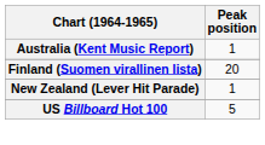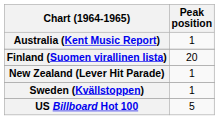 <table class="wikitable sortable plainrowheaders" style="text-align:center">
 <tr>
 <th>Chart (1964-1965)</th>
 <th>Peak<br>position</th>
 </tr>
 <tr>
 <th scope="row">Australia (<a href='#'>Kent Music Report</a>)</th>
 <td>1</td>
 </tr>
 <tr>
 </tr>
 <tr>
 <th scope="row">Finland (<a href='#'>Suomen virallinen lista</a>)</th>
 <td>20</td>
 </tr>
 <tr>
 </tr>
 <tr>
 </tr>
 <tr>
 </tr>
 <tr>
 <th scope="row">New Zealand (Lever Hit Parade)</th>
 <td>1</td>
 </tr>
 <tr>
 </tr>
 <tr>
+<th scope="row">Sweden (<a href='#'>Kvällstoppen</a>)</th>
+<td>1</td>
+</tr>
+<tr>
 </tr>
 <tr>
 <th scope="row">US <a href='#'><em>Billboard</em> Hot 100</a></th>
 <td>5</td>
 </tr>
 </table>
